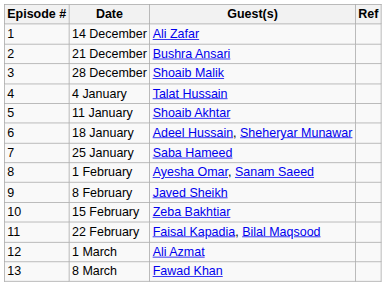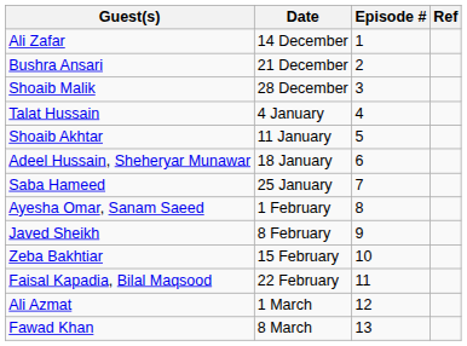 <table class="wikitable">
 <tr>
+<th>Guest(s)</th>
+<th>Date</th>
 <th>Episode #</th>
-<th>Date</th>
-<th>Guest(s)</th>
 <th>Ref</th>
 </tr>
 <tr>
+<td><a href='#'>Ali Zafar</a></td>
+<td>14 December</td>
 <td>1</td>
-<td>14 December</td>
-<td><a href='#'>Ali Zafar</a></td>
 <td></td>
 </tr>
 <tr>
+<td><a href='#'>Bushra Ansari</a></td>
+<td>21 December</td>
 <td>2</td>
-<td>21 December</td>
-<td><a href='#'>Bushra Ansari</a></td>
 <td></td>
 </tr>
 <tr>
+<td><a href='#'>Shoaib Malik</a></td>
+<td>28 December</td>
 <td>3</td>
-<td>28 December</td>
-<td><a href='#'>Shoaib Malik</a></td>
 <td></td>
 </tr>
 <tr>
+<td><a href='#'>Talat Hussain</a></td>
+<td>4 January</td>
 <td>4</td>
-<td>4 January</td>
-<td><a href='#'>Talat Hussain</a></td>
 <td></td>
 </tr>
 <tr>
+<td><a href='#'>Shoaib Akhtar</a></td>
+<td>11 January</td>
 <td>5</td>
-<td>11 January</td>
-<td><a href='#'>Shoaib Akhtar</a></td>
 <td></td>
 </tr>
 <tr>
+<td><a href='#'>Adeel Hussain</a>, <a href='#'>Sheheryar Munawar</a></td>
+<td>18 January</td>
 <td>6</td>
-<td>18 January</td>
-<td><a href='#'>Adeel Hussain</a>, <a href='#'>Sheheryar Munawar</a></td>
 <td></td>
 </tr>
 <tr>
+<td><a href='#'>Saba Hameed</a></td>
+<td>25 January</td>
 <td>7</td>
-<td>25 January</td>
-<td><a href='#'>Saba Hameed</a></td>
 <td></td>
 </tr>
 <tr>
+<td><a href='#'>Ayesha Omar</a>, <a href='#'>Sanam Saeed</a></td>
+<td>1 February</td>
 <td>8</td>
-<td>1 February</td>
-<td><a href='#'>Ayesha Omar</a>, <a href='#'>Sanam Saeed</a></td>
 <td></td>
 </tr>
 <tr>
+<td><a href='#'>Javed Sheikh</a></td>
+<td>8 February</td>
 <td>9</td>
-<td>8 February</td>
-<td><a href='#'>Javed Sheikh</a></td>
 <td></td>
 </tr>
 <tr>
+<td><a href='#'>Zeba Bakhtiar</a></td>
+<td>15 February</td>
 <td>10</td>
-<td>15 February</td>
-<td><a href='#'>Zeba Bakhtiar</a></td>
 <td></td>
 </tr>
 <tr>
+<td><a href='#'>Faisal Kapadia</a>, <a href='#'>Bilal Maqsood</a></td>
+<td>22 February</td>
 <td>11</td>
-<td>22 February</td>
-<td><a href='#'>Faisal Kapadia</a>, <a href='#'>Bilal Maqsood</a></td>
 <td></td>
 </tr>
 <tr>
+<td><a href='#'>Ali Azmat</a></td>
+<td>1 March</td>
 <td>12</td>
-<td>1 March</td>
-<td><a href='#'>Ali Azmat</a></td>
 <td></td>
 </tr>
 <tr>
+<td><a href='#'>Fawad Khan</a></td>
+<td>8 March</td>
 <td>13</td>
-<td>8 March</td>
-<td><a href='#'>Fawad Khan</a></td>
 <td></td>
 </tr>
 </table>
